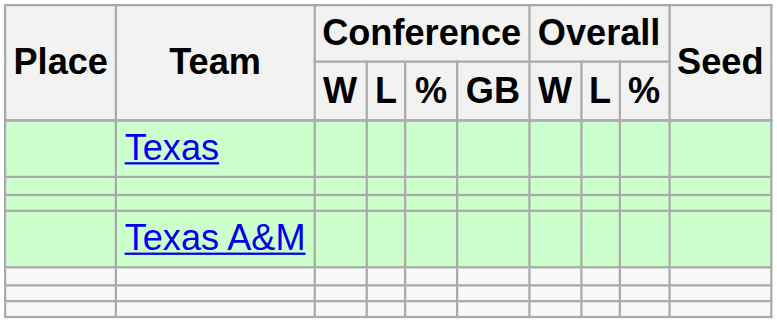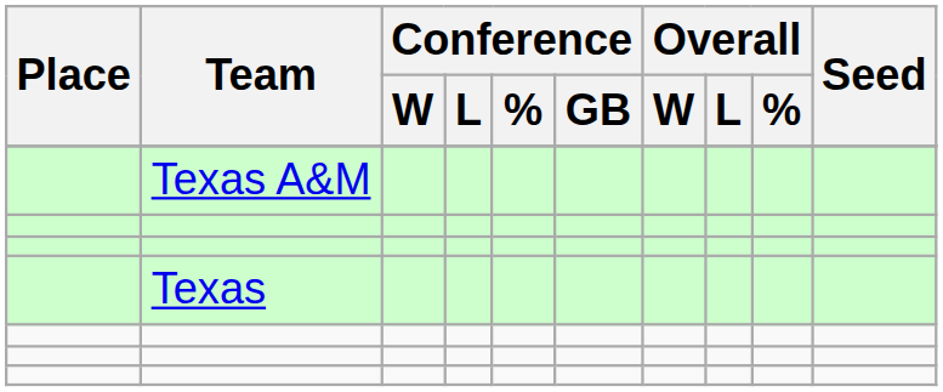 <table class=wikitable>
 <tr>
 <th rowspan ="2">Place</th>
 <th rowspan ="2">Team</th>
 <th colspan = "4">Conference</th>
 <th colspan ="3">Overall</th>
 <th rowspan ="2">Seed</th>
 </tr>
 <tr>
 <th>W</th>
 <th>L</th>
 <th>%</th>
 <th>GB</th>
 <th>W</th>
 <th>L</th>
 <th>%</th>
 </tr>
 <tr>
 </tr>
 <tr bgcolor=#ccffcc>
 <td></td>
-<td><a href='#'>Texas</a></td>
+<td><a href='#'>Texas A&M</a></td>
 <td></td>
 <td></td>
 <td></td>
 <td></td>
 <td></td>
 <td></td>
 <td></td>
 <td></td>
 </tr>
 <tr bgcolor=#ccffcc>
 <td></td>
 <td></td>
 <td></td>
 <td></td>
 <td></td>
 <td></td>
 <td></td>
 <td></td>
 <td></td>
 <td></td>
 </tr>
 <tr bgcolor=#ccffcc>
 <td></td>
 <td></td>
 <td></td>
 <td></td>
 <td></td>
 <td></td>
 <td></td>
 <td></td>
 <td></td>
 <td></td>
 </tr>
 <tr bgcolor=#ccffcc>
 <td></td>
-<td><a href='#'>Texas A&M</a></td>
+<td><a href='#'>Texas</a></td>
 <td></td>
 <td></td>
 <td></td>
 <td></td>
 <td></td>
 <td></td>
 <td></td>
 <td></td>
 </tr>
 <tr>
 <td></td>
 <td></td>
 <td></td>
 <td></td>
 <td></td>
 <td></td>
 <td></td>
 <td></td>
 <td></td>
 <td></td>
 </tr>
 <tr>
 <td></td>
 <td></td>
 <td></td>
 <td></td>
 <td></td>
 <td></td>
 <td></td>
 <td></td>
 <td></td>
 <td></td>
 </tr>
 <tr>
 <td></td>
 <td></td>
 <td></td>
 <td></td>
 <td></td>
 <td></td>
 <td></td>
 <td></td>
 <td></td>
 <td></td>
 </tr>
 </table>
